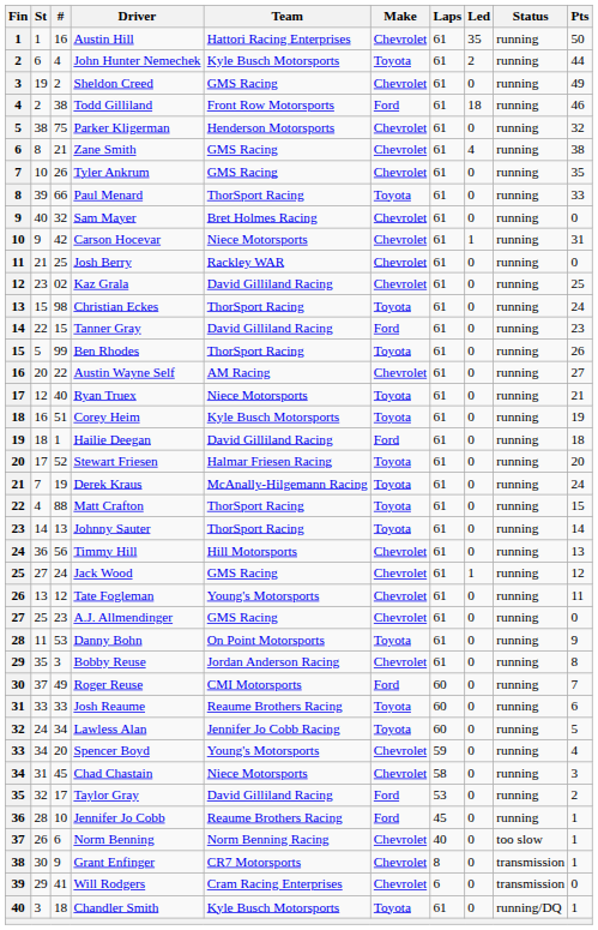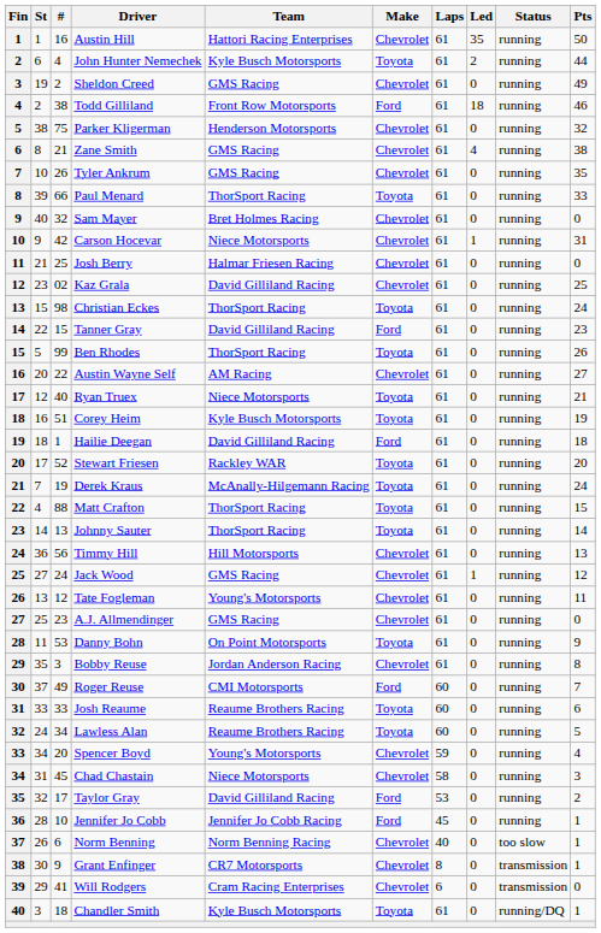 <table class="wikitable" style="font-size:95%">
 <tr>
 <th>Fin</th>
 <th>St</th>
 <th>#</th>
 <th>Driver</th>
 <th>Team</th>
 <th>Make</th>
 <th>Laps</th>
 <th>Led</th>
 <th>Status</th>
 <th>Pts</th>
 </tr>
 <tr>
 <th>1</th>
 <td>1</td>
 <td>16</td>
 <td><a href='#'>Austin Hill</a></td>
 <td><a href='#'>Hattori Racing Enterprises</a></td>
 <td><a href='#'>Chevrolet</a></td>
 <td>61</td>
 <td>35</td>
 <td>running</td>
 <td>50</td>
 </tr>
 <tr>
 <th>2</th>
 <td>6</td>
 <td>4</td>
 <td><a href='#'>John Hunter Nemechek</a></td>
 <td><a href='#'>Kyle Busch Motorsports</a></td>
 <td><a href='#'>Toyota</a></td>
 <td>61</td>
 <td>2</td>
 <td>running</td>
 <td>44</td>
 </tr>
 <tr>
 <th>3</th>
 <td>19</td>
 <td>2</td>
 <td><a href='#'>Sheldon Creed</a></td>
 <td><a href='#'>GMS Racing</a></td>
 <td><a href='#'>Chevrolet</a></td>
 <td>61</td>
 <td>0</td>
 <td>running</td>
 <td>49</td>
 </tr>
 <tr>
 <th>4</th>
 <td>2</td>
 <td>38</td>
 <td><a href='#'>Todd Gilliland</a></td>
 <td><a href='#'>Front Row Motorsports</a></td>
 <td><a href='#'>Ford</a></td>
 <td>61</td>
 <td>18</td>
 <td>running</td>
 <td>46</td>
 </tr>
 <tr>
 <th>5</th>
 <td>38</td>
 <td>75</td>
 <td><a href='#'>Parker Kligerman</a></td>
 <td><a href='#'>Henderson Motorsports</a></td>
 <td><a href='#'>Chevrolet</a></td>
 <td>61</td>
 <td>0</td>
 <td>running</td>
 <td>32</td>
 </tr>
 <tr>
 <th>6</th>
 <td>8</td>
 <td>21</td>
 <td><a href='#'>Zane Smith</a></td>
 <td><a href='#'>GMS Racing</a></td>
 <td><a href='#'>Chevrolet</a></td>
 <td>61</td>
 <td>4</td>
 <td>running</td>
 <td>38</td>
 </tr>
 <tr>
 <th>7</th>
 <td>10</td>
 <td>26</td>
 <td><a href='#'>Tyler Ankrum</a></td>
 <td><a href='#'>GMS Racing</a></td>
 <td><a href='#'>Chevrolet</a></td>
 <td>61</td>
 <td>0</td>
 <td>running</td>
 <td>35</td>
 </tr>
 <tr>
 <th>8</th>
 <td>39</td>
 <td>66</td>
 <td><a href='#'>Paul Menard</a></td>
 <td><a href='#'>ThorSport Racing</a></td>
 <td><a href='#'>Toyota</a></td>
 <td>61</td>
 <td>0</td>
 <td>running</td>
 <td>33</td>
 </tr>
 <tr>
 <th>9</th>
 <td>40</td>
 <td>32</td>
 <td><a href='#'>Sam Mayer</a></td>
 <td><a href='#'>Bret Holmes Racing</a></td>
 <td><a href='#'>Chevrolet</a></td>
 <td>61</td>
 <td>0</td>
 <td>running</td>
 <td>0</td>
 </tr>
 <tr>
 <th>10</th>
 <td>9</td>
 <td>42</td>
 <td><a href='#'>Carson Hocevar</a></td>
 <td><a href='#'>Niece Motorsports</a></td>
 <td><a href='#'>Chevrolet</a></td>
 <td>61</td>
 <td>1</td>
 <td>running</td>
 <td>31</td>
 </tr>
 <tr>
 <th>11</th>
 <td>21</td>
 <td>25</td>
 <td><a href='#'>Josh Berry</a></td>
-<td><a href='#'>Rackley WAR</a></td>
+<td><a href='#'>Halmar Friesen Racing</a></td>
 <td><a href='#'>Chevrolet</a></td>
 <td>61</td>
 <td>0</td>
 <td>running</td>
 <td>0</td>
 </tr>
 <tr>
 <th>12</th>
 <td>23</td>
 <td>02</td>
 <td><a href='#'>Kaz Grala</a></td>
 <td><a href='#'>David Gilliland Racing</a></td>
 <td><a href='#'>Chevrolet</a></td>
 <td>61</td>
 <td>0</td>
 <td>running</td>
 <td>25</td>
 </tr>
 <tr>
 <th>13</th>
 <td>15</td>
 <td>98</td>
 <td><a href='#'>Christian Eckes</a></td>
 <td><a href='#'>ThorSport Racing</a></td>
 <td><a href='#'>Toyota</a></td>
 <td>61</td>
 <td>0</td>
 <td>running</td>
 <td>24</td>
 </tr>
 <tr>
 <th>14</th>
 <td>22</td>
 <td>15</td>
 <td><a href='#'>Tanner Gray</a></td>
 <td><a href='#'>David Gilliland Racing</a></td>
 <td><a href='#'>Ford</a></td>
 <td>61</td>
 <td>0</td>
 <td>running</td>
 <td>23</td>
 </tr>
 <tr>
 <th>15</th>
 <td>5</td>
 <td>99</td>
 <td><a href='#'>Ben Rhodes</a></td>
 <td><a href='#'>ThorSport Racing</a></td>
 <td><a href='#'>Toyota</a></td>
 <td>61</td>
 <td>0</td>
 <td>running</td>
 <td>26</td>
 </tr>
 <tr>
 <th>16</th>
 <td>20</td>
 <td>22</td>
 <td><a href='#'>Austin Wayne Self</a></td>
 <td><a href='#'>AM Racing</a></td>
 <td><a href='#'>Chevrolet</a></td>
 <td>61</td>
 <td>0</td>
 <td>running</td>
 <td>27</td>
 </tr>
 <tr>
 <th>17</th>
 <td>12</td>
 <td>40</td>
 <td><a href='#'>Ryan Truex</a></td>
 <td><a href='#'>Niece Motorsports</a></td>
 <td><a href='#'>Toyota</a></td>
 <td>61</td>
 <td>0</td>
 <td>running</td>
 <td>21</td>
 </tr>
 <tr>
 <th>18</th>
 <td>16</td>
 <td>51</td>
 <td><a href='#'>Corey Heim</a></td>
 <td><a href='#'>Kyle Busch Motorsports</a></td>
 <td><a href='#'>Toyota</a></td>
 <td>61</td>
 <td>0</td>
 <td>running</td>
 <td>19</td>
 </tr>
 <tr>
 <th>19</th>
 <td>18</td>
 <td>1</td>
 <td><a href='#'>Hailie Deegan</a></td>
 <td><a href='#'>David Gilliland Racing</a></td>
 <td><a href='#'>Ford</a></td>
 <td>61</td>
 <td>0</td>
 <td>running</td>
 <td>18</td>
 </tr>
 <tr>
 <th>20</th>
 <td>17</td>
 <td>52</td>
 <td><a href='#'>Stewart Friesen</a></td>
-<td><a href='#'>Halmar Friesen Racing</a></td>
+<td><a href='#'>Rackley WAR</a></td>
 <td><a href='#'>Toyota</a></td>
 <td>61</td>
 <td>0</td>
 <td>running</td>
 <td>20</td>
 </tr>
 <tr>
 <th>21</th>
 <td>7</td>
 <td>19</td>
 <td><a href='#'>Derek Kraus</a></td>
 <td><a href='#'>McAnally-Hilgemann Racing</a></td>
 <td><a href='#'>Toyota</a></td>
 <td>61</td>
 <td>0</td>
 <td>running</td>
 <td>24</td>
 </tr>
 <tr>
 <th>22</th>
 <td>4</td>
 <td>88</td>
 <td><a href='#'>Matt Crafton</a></td>
 <td><a href='#'>ThorSport Racing</a></td>
 <td><a href='#'>Toyota</a></td>
 <td>61</td>
 <td>0</td>
 <td>running</td>
 <td>15</td>
 </tr>
 <tr>
 <th>23</th>
 <td>14</td>
 <td>13</td>
 <td><a href='#'>Johnny Sauter</a></td>
 <td><a href='#'>ThorSport Racing</a></td>
 <td><a href='#'>Toyota</a></td>
 <td>61</td>
 <td>0</td>
 <td>running</td>
 <td>14</td>
 </tr>
 <tr>
 <th>24</th>
 <td>36</td>
 <td>56</td>
 <td><a href='#'>Timmy Hill</a></td>
 <td><a href='#'>Hill Motorsports</a></td>
 <td><a href='#'>Chevrolet</a></td>
 <td>61</td>
 <td>0</td>
 <td>running</td>
 <td>13</td>
 </tr>
 <tr>
 <th>25</th>
 <td>27</td>
 <td>24</td>
 <td><a href='#'>Jack Wood</a></td>
 <td><a href='#'>GMS Racing</a></td>
 <td><a href='#'>Chevrolet</a></td>
 <td>61</td>
 <td>1</td>
 <td>running</td>
 <td>12</td>
 </tr>
 <tr>
 <th>26</th>
 <td>13</td>
 <td>12</td>
 <td><a href='#'>Tate Fogleman</a></td>
 <td><a href='#'>Young's Motorsports</a></td>
 <td><a href='#'>Chevrolet</a></td>
 <td>61</td>
 <td>0</td>
 <td>running</td>
 <td>11</td>
 </tr>
 <tr>
 <th>27</th>
 <td>25</td>
 <td>23</td>
 <td><a href='#'>A.J. Allmendinger</a></td>
 <td><a href='#'>GMS Racing</a></td>
 <td><a href='#'>Chevrolet</a></td>
 <td>61</td>
 <td>0</td>
 <td>running</td>
 <td>0</td>
 </tr>
 <tr>
 <th>28</th>
 <td>11</td>
 <td>53</td>
 <td><a href='#'>Danny Bohn</a></td>
 <td><a href='#'>On Point Motorsports</a></td>
 <td><a href='#'>Toyota</a></td>
 <td>61</td>
 <td>0</td>
 <td>running</td>
 <td>9</td>
 </tr>
 <tr>
 <th>29</th>
 <td>35</td>
 <td>3</td>
 <td><a href='#'>Bobby Reuse</a></td>
 <td><a href='#'>Jordan Anderson Racing</a></td>
 <td><a href='#'>Chevrolet</a></td>
 <td>61</td>
 <td>0</td>
 <td>running</td>
 <td>8</td>
 </tr>
 <tr>
 <th>30</th>
 <td>37</td>
 <td>49</td>
 <td><a href='#'>Roger Reuse</a></td>
 <td><a href='#'>CMI Motorsports</a></td>
 <td><a href='#'>Ford</a></td>
 <td>60</td>
 <td>0</td>
 <td>running</td>
 <td>7</td>
 </tr>
 <tr>
 <th>31</th>
 <td>33</td>
 <td>33</td>
 <td><a href='#'>Josh Reaume</a></td>
 <td><a href='#'>Reaume Brothers Racing</a></td>
 <td><a href='#'>Toyota</a></td>
 <td>60</td>
 <td>0</td>
 <td>running</td>
 <td>6</td>
 </tr>
 <tr>
 <th>32</th>
 <td>24</td>
 <td>34</td>
 <td><a href='#'>Lawless Alan</a></td>
-<td><a href='#'>Jennifer Jo Cobb Racing</a></td>
+<td><a href='#'>Reaume Brothers Racing</a></td>
 <td><a href='#'>Toyota</a></td>
 <td>60</td>
 <td>0</td>
 <td>running</td>
 <td>5</td>
 </tr>
 <tr>
 <th>33</th>
 <td>34</td>
 <td>20</td>
 <td><a href='#'>Spencer Boyd</a></td>
 <td><a href='#'>Young's Motorsports</a></td>
 <td><a href='#'>Chevrolet</a></td>
 <td>59</td>
 <td>0</td>
 <td>running</td>
 <td>4</td>
 </tr>
 <tr>
 <th>34</th>
 <td>31</td>
 <td>45</td>
 <td><a href='#'>Chad Chastain</a></td>
 <td><a href='#'>Niece Motorsports</a></td>
 <td><a href='#'>Chevrolet</a></td>
 <td>58</td>
 <td>0</td>
 <td>running</td>
 <td>3</td>
 </tr>
 <tr>
 <th>35</th>
 <td>32</td>
 <td>17</td>
 <td><a href='#'>Taylor Gray</a></td>
 <td><a href='#'>David Gilliland Racing</a></td>
 <td><a href='#'>Ford</a></td>
 <td>53</td>
 <td>0</td>
 <td>running</td>
 <td>2</td>
 </tr>
 <tr>
 <th>36</th>
 <td>28</td>
 <td>10</td>
 <td><a href='#'>Jennifer Jo Cobb</a></td>
-<td><a href='#'>Reaume Brothers Racing</a></td>
+<td><a href='#'>Jennifer Jo Cobb Racing</a></td>
 <td><a href='#'>Ford</a></td>
 <td>45</td>
 <td>0</td>
 <td>running</td>
 <td>1</td>
 </tr>
 <tr>
 <th>37</th>
 <td>26</td>
 <td>6</td>
 <td><a href='#'>Norm Benning</a></td>
 <td><a href='#'>Norm Benning Racing</a></td>
 <td><a href='#'>Chevrolet</a></td>
 <td>40</td>
 <td>0</td>
 <td>too slow</td>
 <td>1</td>
 </tr>
 <tr>
 <th>38</th>
 <td>30</td>
 <td>9</td>
 <td><a href='#'>Grant Enfinger</a></td>
 <td><a href='#'>CR7 Motorsports</a></td>
 <td><a href='#'>Chevrolet</a></td>
 <td>8</td>
 <td>0</td>
 <td>transmission</td>
 <td>1</td>
 </tr>
 <tr>
 <th>39</th>
 <td>29</td>
 <td>41</td>
 <td><a href='#'>Will Rodgers</a></td>
 <td><a href='#'>Cram Racing Enterprises</a></td>
 <td><a href='#'>Chevrolet</a></td>
 <td>6</td>
 <td>0</td>
 <td>transmission</td>
 <td>0</td>
 </tr>
 <tr>
 <th>40</th>
 <td>3</td>
 <td>18</td>
 <td><a href='#'>Chandler Smith</a></td>
 <td><a href='#'>Kyle Busch Motorsports</a></td>
 <td><a href='#'>Toyota</a></td>
 <td>61</td>
 <td>0</td>
 <td>running/DQ</td>
 <td>1</td>
 </tr>
 <tr>
 <th colspan="10"></th>
 </tr>
 </table>
